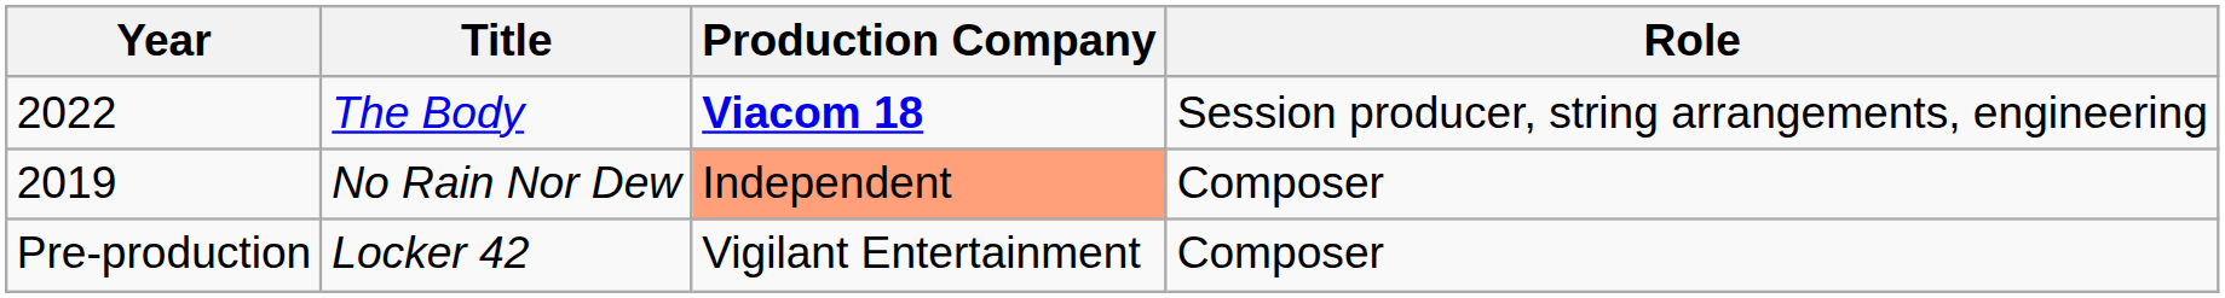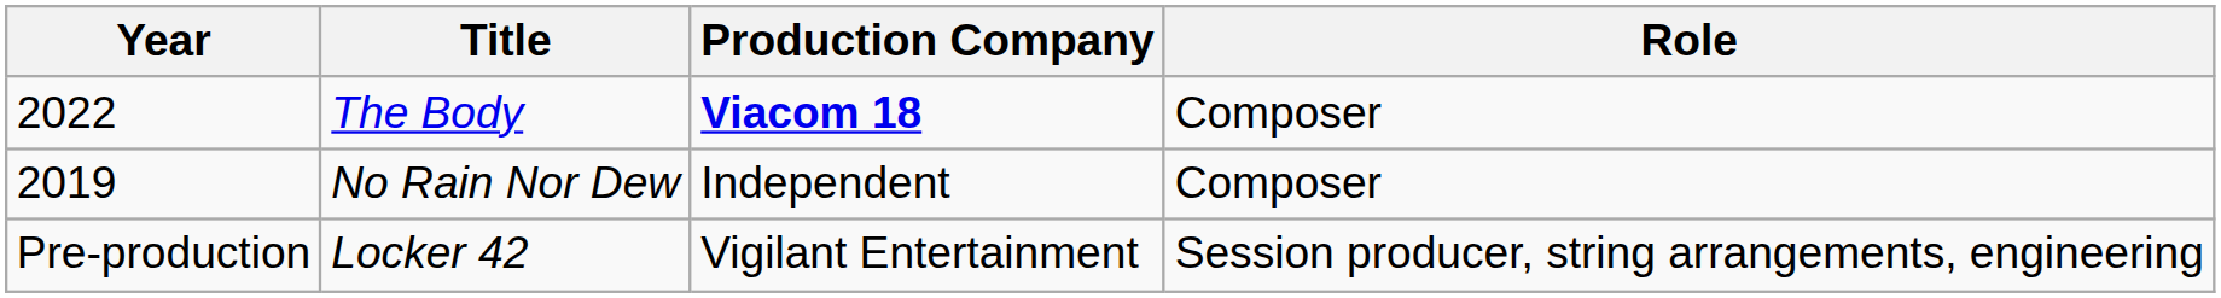 <table class="wikitable">
 <tr>
 <th>Year</th>
 <th>Title</th>
 <th>Production Company</th>
 <th>Role</th>
 </tr>
 <tr>
 <td>2022</td>
 <td><em><a href='#'>The Body</a></em></td>
 <td><strong><a href='#'>Viacom 18</a></strong></td>
-<td>Session producer, string arrangements, engineering</td>
+<td>Composer</td>
 </tr>
 <tr>
 <td>2019</td>
 <td><em>No Rain Nor Dew</em></td>
-<td style="background: lightsalmon;">Independent</td>
+<td>Independent</td>
 <td>Composer</td>
 </tr>
 <tr>
 <td>Pre-production</td>
 <td><em>Locker 42</em></td>
 <td>Vigilant Entertainment</td>
-<td>Composer</td>
+<td>Session producer, string arrangements, engineering</td>
 </tr>
 </table>
